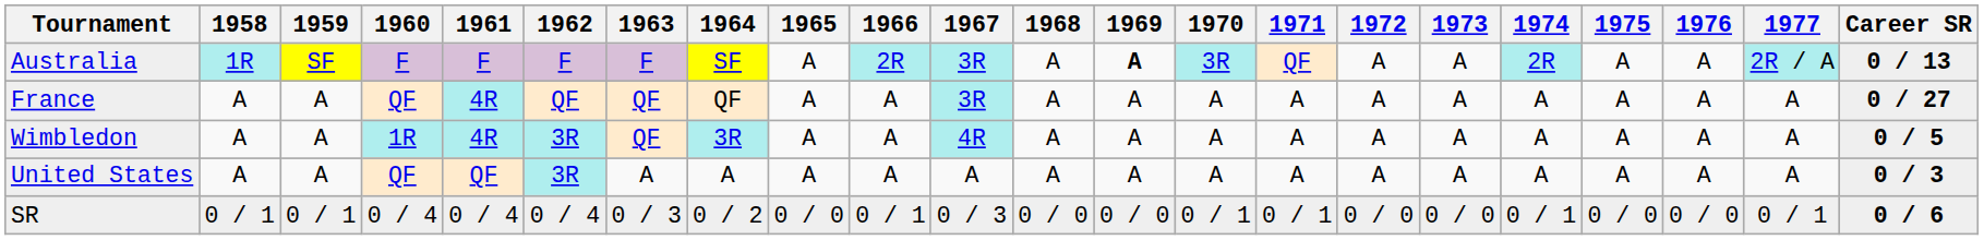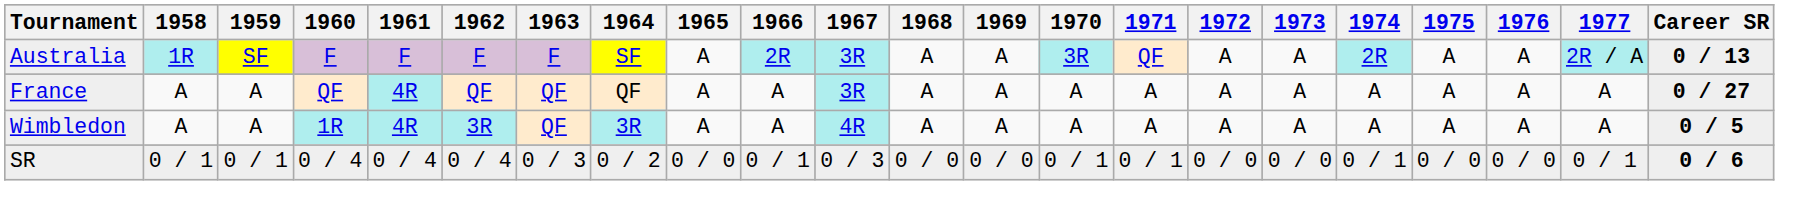 <table class="wikitable">
 <tr>
 <th>Tournament</th>
 <th>1958</th>
 <th>1959</th>
 <th>1960</th>
 <th>1961</th>
 <th>1962</th>
 <th>1963</th>
 <th>1964</th>
 <th>1965</th>
 <th>1966</th>
 <th>1967</th>
 <th>1968</th>
 <th>1969</th>
 <th>1970</th>
 <th><a href='#'>1971</a></th>
 <th><a href='#'>1972</a></th>
 <th><a href='#'>1973</a></th>
 <th><a href='#'>1974</a></th>
 <th><a href='#'>1975</a></th>
 <th><a href='#'>1976</a></th>
 <th><a href='#'>1977</a></th>
 <th>Career SR</th>
 </tr>
 <tr>
 <td style="background:#EFEFEF;"><a href='#'>Australia</a></td>
 <td align="center" style="background:#afeeee;"><a href='#'>1R</a></td>
 <td align="center" style="background:yellow;"><a href='#'>SF</a></td>
 <td align="center" style="background:#D8BFD8;"><a href='#'>F</a></td>
 <td align="center" style="background:#D8BFD8;"><a href='#'>F</a></td>
 <td align="center" style="background:#D8BFD8;"><a href='#'>F</a></td>
 <td align="center" style="background:#D8BFD8;"><a href='#'>F</a></td>
 <td align="center" style="background:yellow;"><a href='#'>SF</a></td>
 <td align="center">A</td>
 <td align="center" style="background:#afeeee;"><a href='#'>2R</a></td>
 <td align="center" style="background:#afeeee;"><a href='#'>3R</a></td>
 <td align="center">A</td>
-<td align="center"><strong>A</strong></td>
+<td align="center">A</td>
 <td align="center" style="background:#afeeee;"><a href='#'>3R</a></td>
 <td align="center" style="background:#ffebcd;"><a href='#'>QF</a></td>
 <td align="center">A</td>
 <td align="center">A</td>
 <td align="center" style="background:#afeeee;"><a href='#'>2R</a></td>
 <td align="center">A</td>
 <td align="center">A</td>
 <td align="center" style="background:#afeeee;"><a href='#'>2R</a> / A</td>
 <td align="center" style="background:#EFEFEF;"><strong>0 / 13</strong></td>
 </tr>
 <tr>
 <td style="background:#EFEFEF;"><a href='#'>France</a></td>
 <td align="center">A</td>
 <td align="center">A</td>
 <td align="center" style="background:#ffebcd;"><a href='#'>QF</a></td>
 <td align="center" style="background:#afeeee;"><a href='#'>4R</a></td>
 <td align="center" style="background:#ffebcd;"><a href='#'>QF</a></td>
 <td align="center" style="background:#ffebcd;"><a href='#'>QF</a></td>
 <td align="center" style="background:#ffebcd;">QF</td>
 <td align="center">A</td>
 <td align="center">A</td>
 <td align="center" style="background:#afeeee;"><a href='#'>3R</a></td>
 <td align="center">A</td>
 <td align="center">A</td>
 <td align="center">A</td>
 <td align="center">A</td>
 <td align="center">A</td>
 <td align="center">A</td>
 <td align="center">A</td>
 <td align="center">A</td>
 <td align="center">A</td>
 <td align="center">A</td>
 <td align="center" style="background:#EFEFEF;"><strong>0 / 27</strong></td>
 </tr>
 <tr>
 <td style="background:#EFEFEF;"><a href='#'>Wimbledon</a></td>
 <td align="center">A</td>
 <td align="center">A</td>
 <td align="center" style="background:#afeeee;"><a href='#'>1R</a></td>
 <td align="center" style="background:#afeeee;"><a href='#'>4R</a></td>
 <td align="center" style="background:#afeeee;"><a href='#'>3R</a></td>
 <td align="center" style="background:#ffebcd;"><a href='#'>QF</a></td>
 <td align="center" style="background:#afeeee;"><a href='#'>3R</a></td>
 <td align="center">A</td>
 <td align="center">A</td>
 <td align="center" style="background:#afeeee;"><a href='#'>4R</a></td>
 <td align="center">A</td>
 <td align="center">A</td>
 <td align="center">A</td>
 <td align="center">A</td>
 <td align="center">A</td>
 <td align="center">A</td>
 <td align="center">A</td>
 <td align="center">A</td>
 <td align="center">A</td>
 <td align="center">A</td>
 <td align="center" style="background:#EFEFEF;"><strong>0 / 5</strong></td>
 </tr>
 <tr>
-<td style="background:#EFEFEF;"><a href='#'>United States</a></td>
-<td align="center">A</td>
-<td align="center">A</td>
-<td align="center" style="background:#ffebcd;"><a href='#'>QF</a></td>
-<td align="center" style="background:#ffebcd;"><a href='#'>QF</a></td>
-<td align="center" style="background:#afeeee;"><a href='#'>3R</a></td>
-<td align="center">A</td>
-<td align="center">A</td>
-<td align="center">A</td>
-<td align="center">A</td>
-<td align="center">A</td>
-<td align="center">A</td>
-<td align="center">A</td>
-<td align="center">A</td>
-<td align="center">A</td>
-<td align="center">A</td>
-<td align="center">A</td>
-<td align="center">A</td>
-<td align="center">A</td>
-<td align="center">A</td>
-<td align="center">A</td>
-<td align="center" style="background:#EFEFEF;"><strong>0 / 3</strong></td>
-</tr>
-<tr>
 <td style="background:#EFEFEF;">SR</td>
 <td align="center" style="background:#EFEFEF;">0 / 1</td>
 <td align="center" style="background:#EFEFEF;">0 / 1</td>
 <td align="center" style="background:#EFEFEF;">0 / 4</td>
 <td align="center" style="background:#EFEFEF;">0 / 4</td>
 <td align="center" style="background:#EFEFEF;">0 / 4</td>
 <td align="center" style="background:#EFEFEF;">0 / 3</td>
 <td align="center" style="background:#EFEFEF;">0 / 2</td>
 <td align="center" style="background:#EFEFEF;">0 / 0</td>
 <td align="center" style="background:#EFEFEF;">0 / 1</td>
 <td align="center" style="background:#EFEFEF;">0 / 3</td>
 <td align="center" style="background:#EFEFEF;">0 / 0</td>
 <td align="center" style="background:#EFEFEF;">0 / 0</td>
 <td align="center" style="background:#EFEFEF;">0 / 1</td>
 <td align="center" style="background:#EFEFEF;">0 / 1</td>
 <td align="center" style="background:#EFEFEF;">0 / 0</td>
 <td align="center" style="background:#EFEFEF;">0 / 0</td>
 <td align="center" style="background:#EFEFEF;">0 / 1</td>
 <td align="center" style="background:#EFEFEF;">0 / 0</td>
 <td align="center" style="background:#EFEFEF;">0 / 0</td>
 <td align="center" style="background:#EFEFEF;">0 / 1</td>
 <td align="center" style="background:#EFEFEF;"><strong>0 / 6</strong></td>
 </tr>
 </table>
